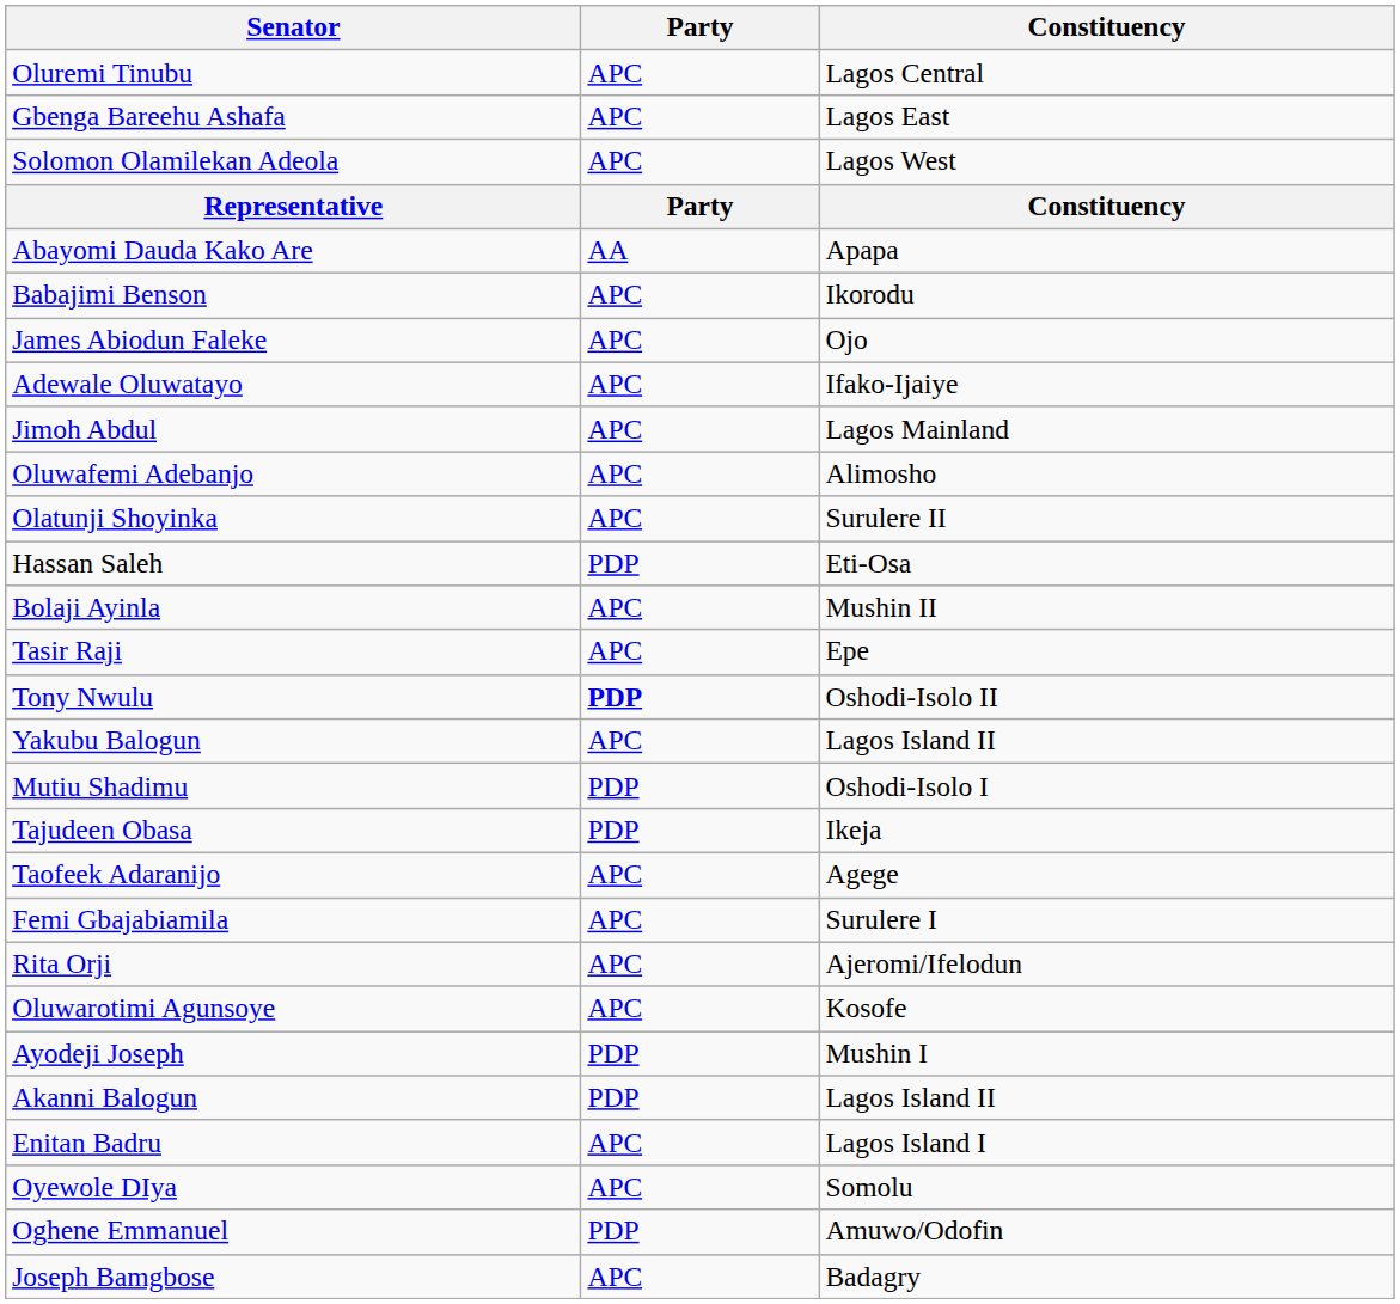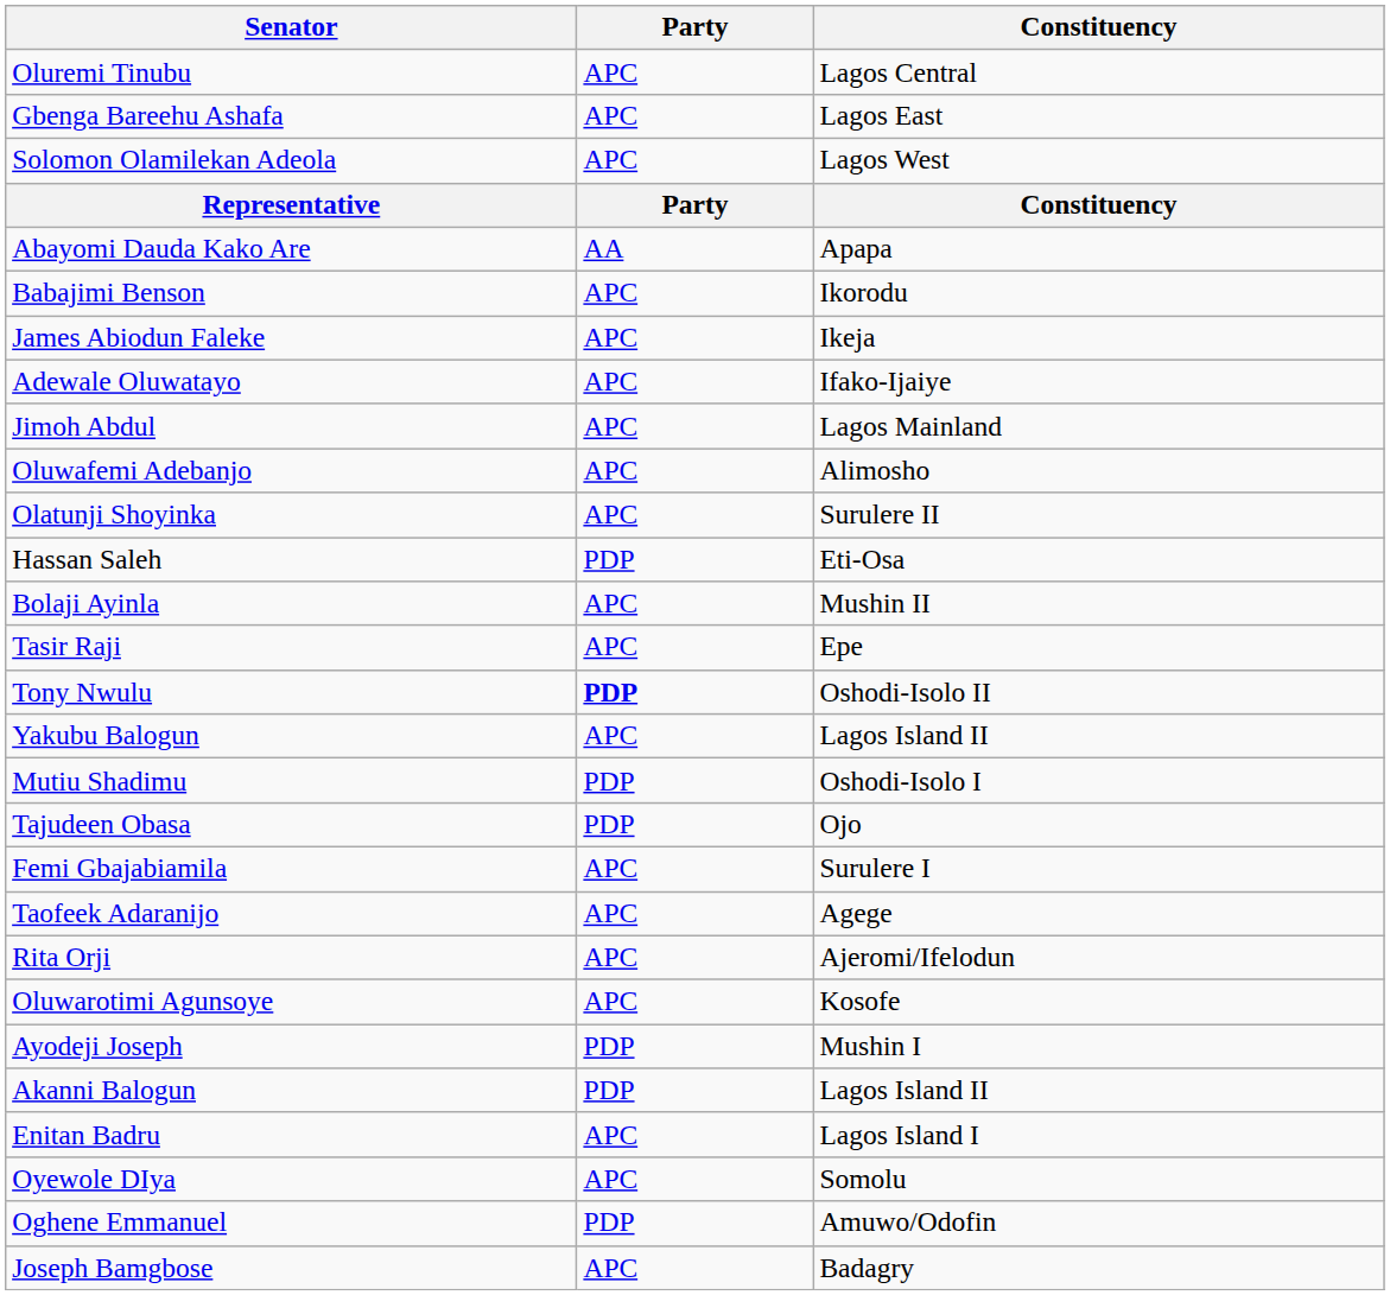 <table class="wikitable">
 <tr>
 <th style="width:20em"><a href='#'>Senator</a></th>
 <th style="width:8em">Party</th>
 <th style="width:20em">Constituency</th>
 </tr>
 <tr>
 <td><a href='#'>Oluremi Tinubu</a></td>
 <td><a href='#'>APC</a></td>
 <td>Lagos Central</td>
 </tr>
 <tr>
 <td><a href='#'>Gbenga Bareehu Ashafa</a></td>
 <td><a href='#'>APC</a></td>
 <td>Lagos East</td>
 </tr>
 <tr>
 <td><a href='#'>Solomon Olamilekan Adeola</a></td>
 <td><a href='#'>APC</a></td>
 <td>Lagos West</td>
 </tr>
 <tr>
 <th><a href='#'>Representative</a></th>
 <th>Party</th>
 <th>Constituency</th>
 </tr>
 <tr>
 <td><a href='#'>Abayomi Dauda Kako Are</a></td>
 <td><a href='#'>AA</a></td>
 <td>Apapa</td>
 </tr>
 <tr>
 <td><a href='#'>Babajimi Benson</a></td>
 <td><a href='#'>APC</a></td>
 <td>Ikorodu</td>
 </tr>
 <tr>
 <td><a href='#'>James Abiodun Faleke</a></td>
 <td><a href='#'>APC</a></td>
-<td>Ojo</td>
+<td>Ikeja</td>
 </tr>
 <tr>
 <td><a href='#'>Adewale Oluwatayo</a></td>
 <td><a href='#'>APC</a></td>
 <td>Ifako-Ijaiye</td>
 </tr>
 <tr>
 <td><a href='#'>Jimoh Abdul</a></td>
 <td><a href='#'>APC</a></td>
 <td>Lagos Mainland</td>
 </tr>
 <tr>
 <td><a href='#'>Oluwafemi Adebanjo</a></td>
 <td><a href='#'>APC</a></td>
 <td>Alimosho</td>
 </tr>
 <tr>
 <td><a href='#'>Olatunji Shoyinka</a></td>
 <td><a href='#'>APC</a></td>
 <td>Surulere II</td>
 </tr>
 <tr>
 <td>Hassan Saleh</td>
 <td><a href='#'>PDP</a></td>
 <td>Eti-Osa</td>
 </tr>
 <tr>
 <td><a href='#'>Bolaji Ayinla</a></td>
 <td><a href='#'>APC</a></td>
 <td>Mushin II</td>
 </tr>
 <tr>
 <td><a href='#'>Tasir Raji</a></td>
 <td><a href='#'>APC</a></td>
 <td>Epe</td>
 </tr>
 <tr>
 <td><a href='#'>Tony Nwulu</a></td>
 <td><strong><a href='#'>PDP</a></strong></td>
 <td>Oshodi-Isolo II</td>
 </tr>
 <tr>
 <td><a href='#'>Yakubu Balogun</a></td>
 <td><a href='#'>APC</a></td>
 <td>Lagos Island II</td>
 </tr>
 <tr>
 <td><a href='#'>Mutiu Shadimu</a></td>
 <td><a href='#'>PDP</a></td>
 <td>Oshodi-Isolo I</td>
 </tr>
 <tr>
 <td><a href='#'>Tajudeen Obasa</a></td>
 <td><a href='#'>PDP</a></td>
-<td>Ikeja</td>
+<td>Ojo</td>
+</tr>
+<tr>
+<td><a href='#'>Femi Gbajabiamila</a></td>
+<td><a href='#'>APC</a></td>
+<td>Surulere I</td>
 </tr>
 <tr>
 <td><a href='#'>Taofeek Adaranijo</a></td>
 <td><a href='#'>APC</a></td>
 <td>Agege</td>
-</tr>
-<tr>
-<td><a href='#'>Femi Gbajabiamila</a></td>
-<td><a href='#'>APC</a></td>
-<td>Surulere I</td>
 </tr>
 <tr>
 <td><a href='#'>Rita Orji</a></td>
 <td><a href='#'>APC</a></td>
 <td>Ajeromi/Ifelodun</td>
 </tr>
 <tr>
 <td><a href='#'>Oluwarotimi Agunsoye</a></td>
 <td><a href='#'>APC</a></td>
 <td>Kosofe</td>
 </tr>
 <tr>
 <td><a href='#'>Ayodeji Joseph</a></td>
 <td><a href='#'>PDP</a></td>
 <td>Mushin I</td>
 </tr>
 <tr>
 <td><a href='#'>Akanni Balogun</a></td>
 <td><a href='#'>PDP</a></td>
 <td>Lagos Island II</td>
 </tr>
 <tr>
 <td><a href='#'>Enitan Badru</a></td>
 <td><a href='#'>APC</a></td>
 <td>Lagos Island I</td>
 </tr>
 <tr>
 <td><a href='#'>Oyewole DIya</a></td>
 <td><a href='#'>APC</a></td>
 <td>Somolu</td>
 </tr>
 <tr>
 <td><a href='#'>Oghene Emmanuel</a></td>
 <td><a href='#'>PDP</a></td>
 <td>Amuwo/Odofin</td>
 </tr>
 <tr>
 <td><a href='#'>Joseph Bamgbose</a></td>
 <td><a href='#'>APC</a></td>
 <td>Badagry</td>
 </tr>
 </table>
